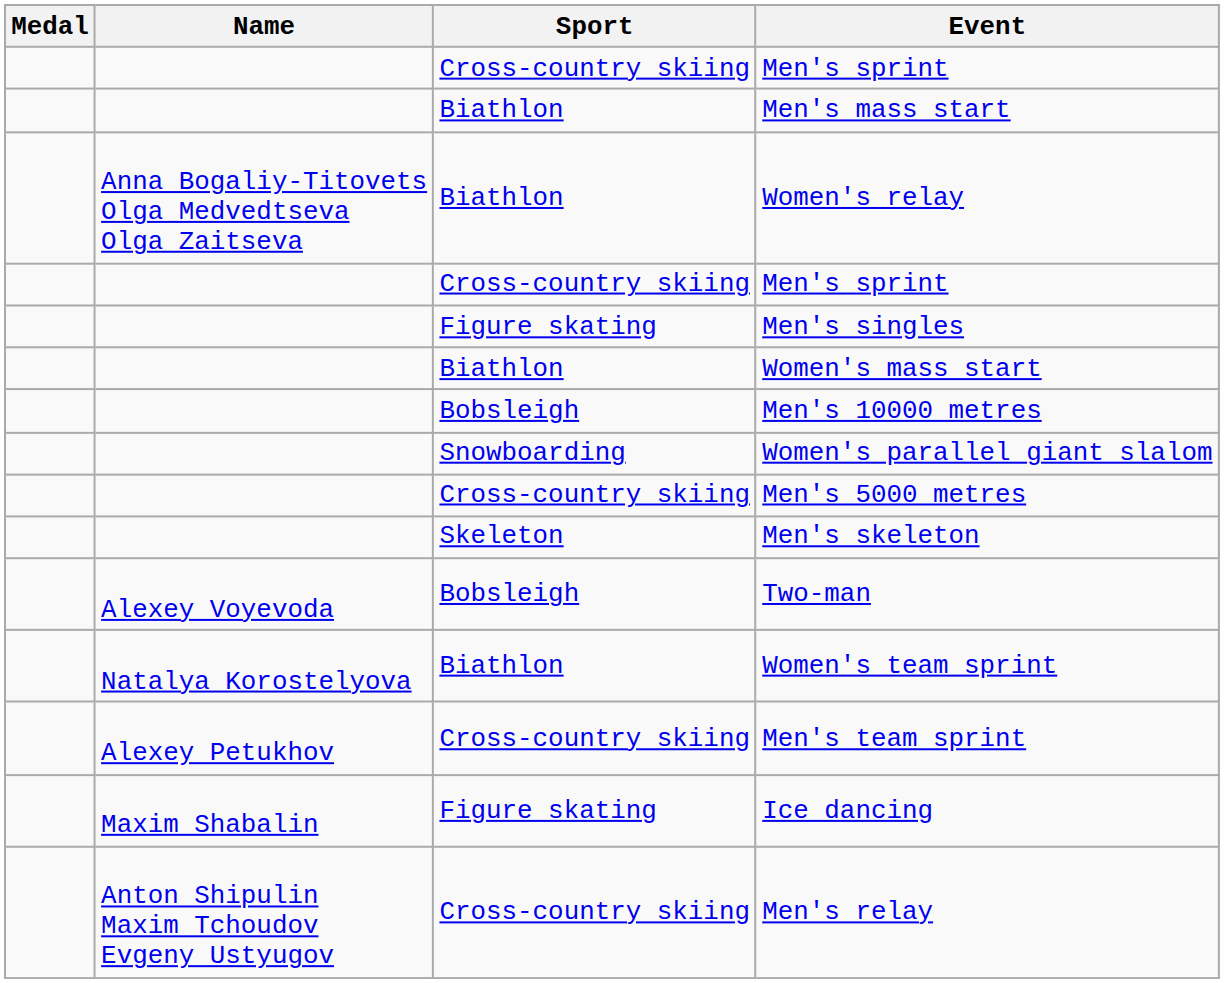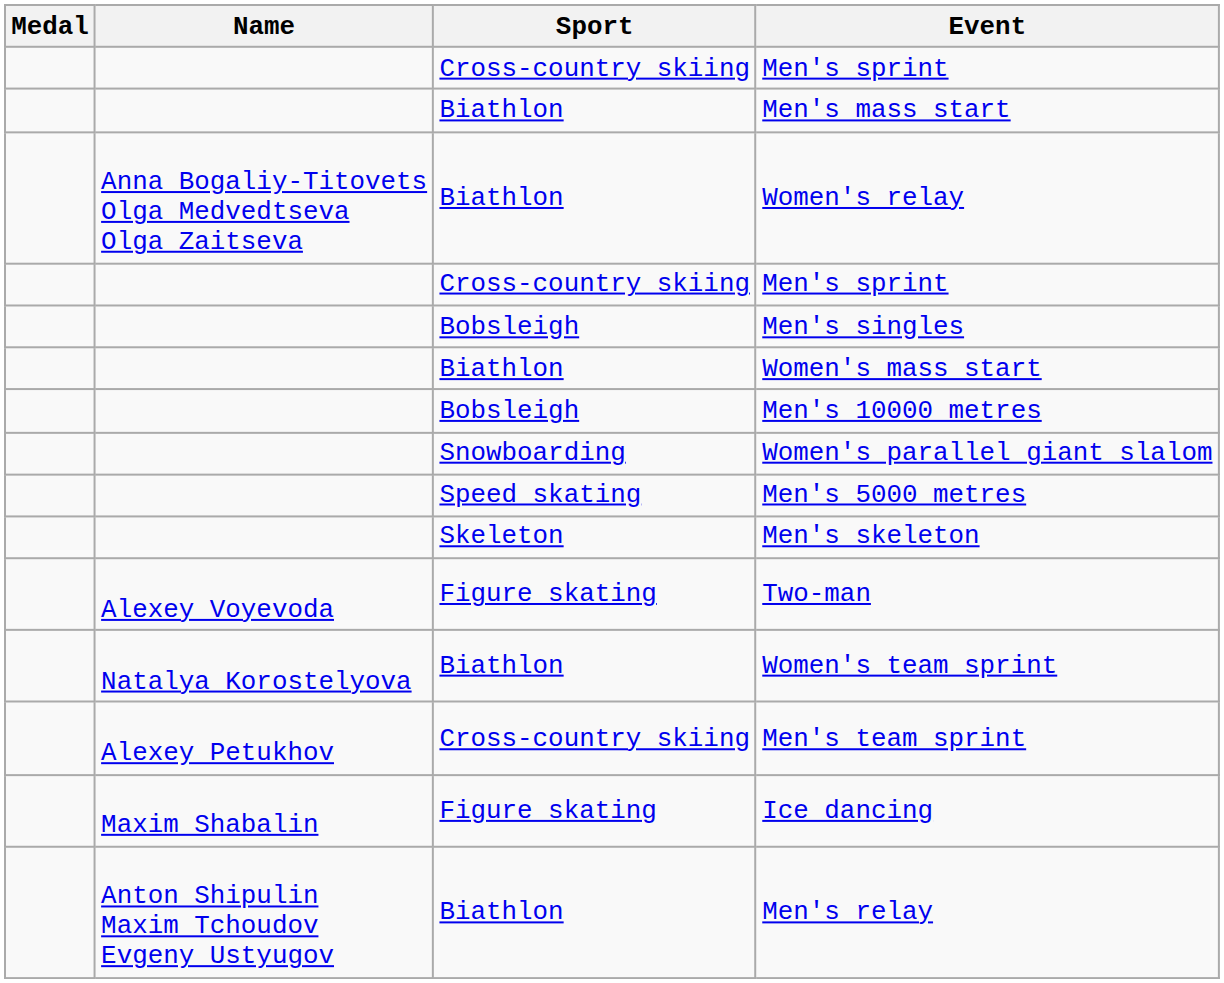 <table class="wikitable sortable">
 <tr>
 <th>Medal</th>
 <th>Name</th>
 <th>Sport</th>
 <th>Event</th>
 </tr>
 <tr>
 <td></td>
 <td></td>
 <td><a href='#'>Cross-country skiing</a></td>
 <td><a href='#'>Men's sprint</a></td>
 </tr>
 <tr>
 <td></td>
 <td></td>
 <td><a href='#'>Biathlon</a></td>
 <td><a href='#'>Men's mass start</a></td>
 </tr>
 <tr>
 <td></td>
 <td><br><a href='#'>Anna Bogaliy-Titovets</a><br><a href='#'>Olga Medvedtseva</a><br><a href='#'>Olga Zaitseva</a></td>
 <td><a href='#'>Biathlon</a></td>
 <td><a href='#'>Women's relay</a></td>
 </tr>
 <tr>
 <td></td>
 <td></td>
 <td><a href='#'>Cross-country skiing</a></td>
 <td><a href='#'>Men's sprint</a></td>
 </tr>
 <tr>
 <td></td>
 <td></td>
-<td><a href='#'>Figure skating</a></td>
+<td><a href='#'>Bobsleigh</a></td>
 <td><a href='#'>Men's singles</a></td>
 </tr>
 <tr>
 <td></td>
 <td></td>
 <td><a href='#'>Biathlon</a></td>
 <td><a href='#'>Women's mass start</a></td>
 </tr>
 <tr>
 <td></td>
 <td></td>
 <td><a href='#'>Bobsleigh</a></td>
 <td><a href='#'>Men's 10000 metres</a></td>
 </tr>
 <tr>
 <td></td>
 <td></td>
 <td><a href='#'>Snowboarding</a></td>
 <td><a href='#'>Women's parallel giant slalom</a></td>
 </tr>
 <tr>
 <td></td>
 <td></td>
-<td><a href='#'>Cross-country skiing</a></td>
+<td><a href='#'>Speed skating</a></td>
 <td><a href='#'>Men's 5000 metres</a></td>
 </tr>
 <tr>
 <td></td>
 <td></td>
 <td><a href='#'>Skeleton</a></td>
 <td><a href='#'>Men's skeleton</a></td>
 </tr>
 <tr>
 <td></td>
 <td> <br><a href='#'>Alexey Voyevoda</a></td>
-<td><a href='#'>Bobsleigh</a></td>
+<td><a href='#'>Figure skating</a></td>
 <td><a href='#'>Two-man</a></td>
 </tr>
 <tr>
 <td></td>
 <td> <br><a href='#'>Natalya Korostelyova</a></td>
 <td><a href='#'>Biathlon</a></td>
 <td><a href='#'>Women's team sprint</a></td>
 </tr>
 <tr>
 <td></td>
 <td> <br><a href='#'>Alexey Petukhov</a></td>
 <td><a href='#'>Cross-country skiing</a></td>
 <td><a href='#'>Men's team sprint</a></td>
 </tr>
 <tr>
 <td></td>
 <td> <br><a href='#'>Maxim Shabalin</a></td>
 <td><a href='#'>Figure skating</a></td>
 <td><a href='#'>Ice dancing</a></td>
 </tr>
 <tr>
 <td></td>
 <td><br><a href='#'>Anton Shipulin</a><br><a href='#'>Maxim Tchoudov</a><br><a href='#'>Evgeny Ustyugov</a></td>
-<td><a href='#'>Cross-country skiing</a></td>
+<td><a href='#'>Biathlon</a></td>
 <td><a href='#'>Men's relay</a></td>
 </tr>
 </table>
